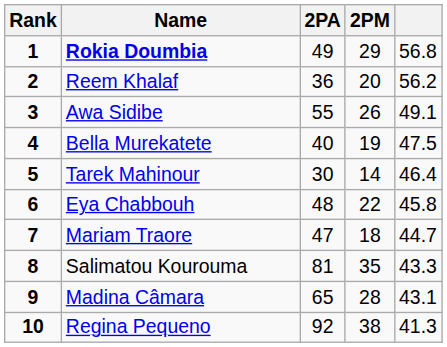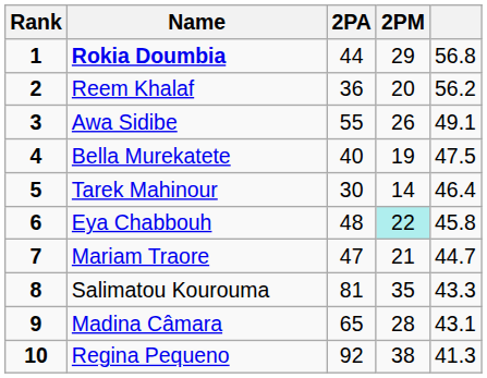 <table class="wikitable" style="text-align:center; font-size:90%;">
 <tr>
 <th width=10px>Rank</th>
 <th width=170px>Name</th>
 <th width=10px>2PA</th>
 <th width=10px>2PM</th>
 <th width=10px></th>
 </tr>
 <tr>
 <td><strong>1</strong></td>
 <td align=left> <strong><a href='#'>Rokia Doumbia</a></strong></td>
-<td>49</td>
+<td>44</td>
 <td>29</td>
 <td>56.8</td>
 </tr>
 <tr>
 <td><strong>2</strong></td>
 <td align=left> <a href='#'>Reem Khalaf</a></td>
 <td>36</td>
 <td>20</td>
 <td>56.2</td>
 </tr>
 <tr>
 <td><strong>3</strong></td>
 <td align=left> <a href='#'>Awa Sidibe</a></td>
 <td>55</td>
 <td>26</td>
 <td>49.1</td>
 </tr>
 <tr>
 <td><strong>4</strong></td>
 <td align=left> <a href='#'>Bella Murekatete</a></td>
 <td>40</td>
 <td>19</td>
 <td>47.5</td>
 </tr>
 <tr>
 <td><strong>5</strong></td>
 <td align=left> <a href='#'>Tarek Mahinour</a></td>
 <td>30</td>
 <td>14</td>
 <td>46.4</td>
 </tr>
 <tr>
 <td><strong>6</strong></td>
 <td align=left> <a href='#'>Eya Chabbouh</a></td>
 <td>48</td>
-<td>22</td>
+<td style="background: paleturquoise;">22</td>
 <td>45.8</td>
 </tr>
 <tr>
 <td><strong>7</strong></td>
 <td align=left> <a href='#'>Mariam Traore</a></td>
 <td>47</td>
-<td>18</td>
+<td>21</td>
 <td>44.7</td>
 </tr>
 <tr>
 <td><strong>8</strong></td>
 <td align=left> Salimatou Kourouma</td>
 <td>81</td>
 <td>35</td>
 <td>43.3</td>
 </tr>
 <tr>
 <td><strong>9</strong></td>
 <td align=left> <a href='#'>Madina Câmara</a></td>
 <td>65</td>
 <td>28</td>
 <td>43.1</td>
 </tr>
 <tr>
 <td><strong>10</strong></td>
 <td align=left> <a href='#'>Regina Pequeno</a></td>
 <td>92</td>
 <td>38</td>
 <td>41.3</td>
 </tr>
 </table>
